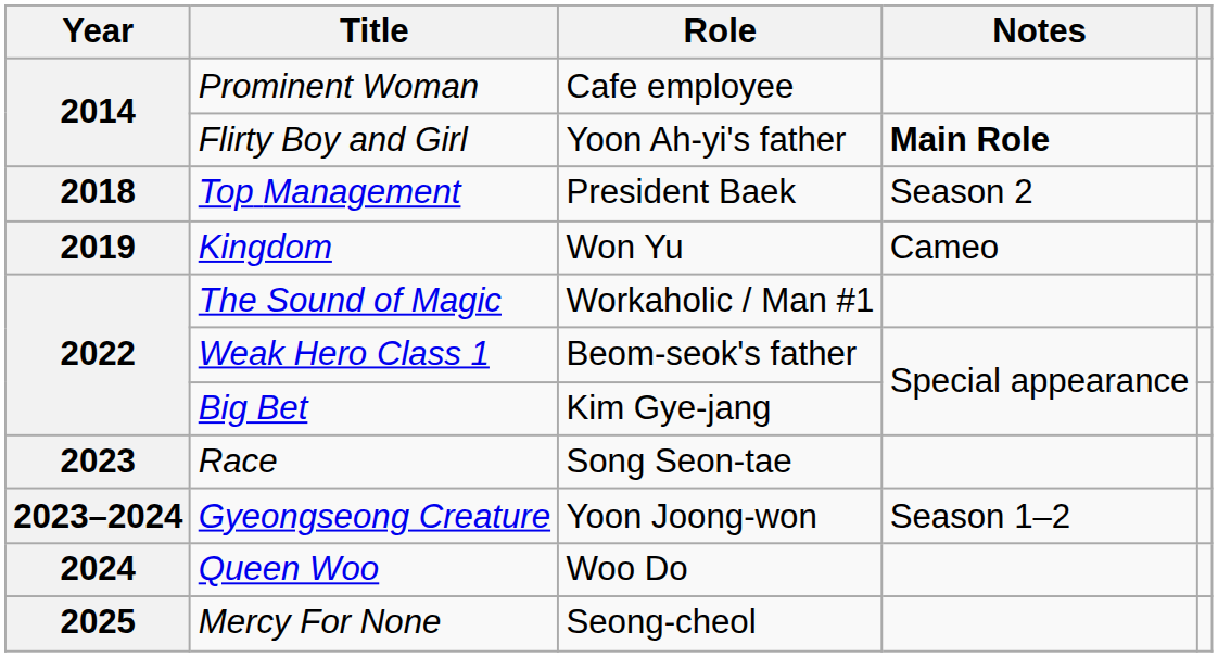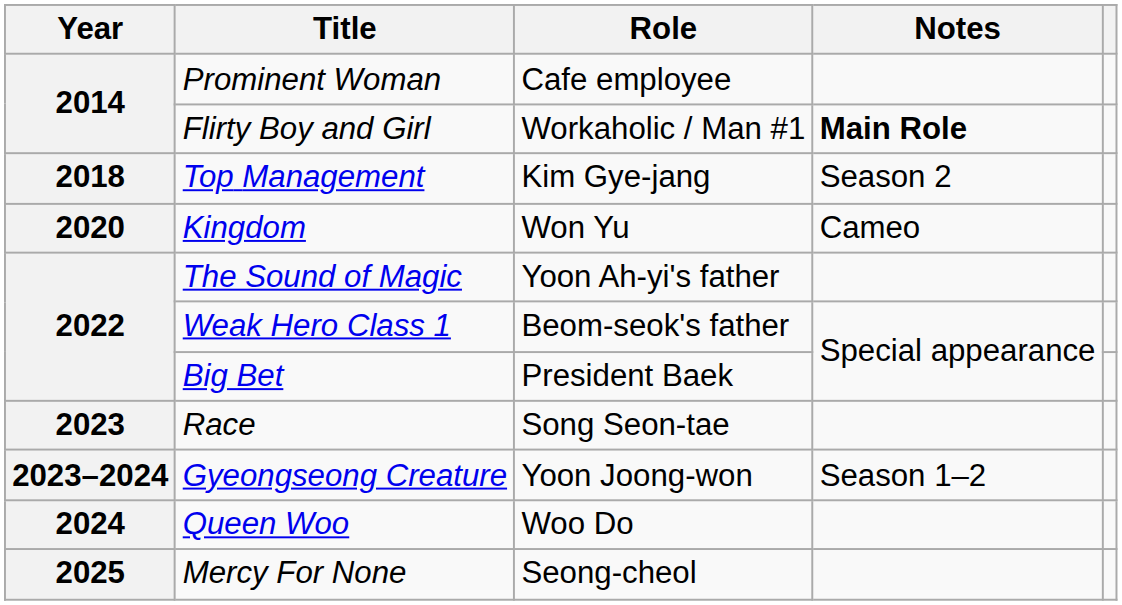 <table class="wikitable plainrowheaders sortable">
 <tr>
 <th scope="col">Year</th>
 <th scope="col">Title</th>
 <th scope="col">Role</th>
 <th scope="col" class="unsortable">Notes</th>
 <th scope="col" class="unsortable"></th>
 </tr>
 <tr>
 <th scope="row" rowspan="2">2014</th>
 <td><em>Prominent Woman</em></td>
 <td>Cafe employee</td>
 <td></td>
 <td style="text-align:center"></td>
 </tr>
 <tr>
 <td><em>Flirty Boy and Girl</em></td>
-<td>Yoon Ah-yi's father</td>
+<td>Workaholic / Man #1</td>
 <td><strong>Main Role</strong></td>
 <td style="text-align:center"></td>
 </tr>
 <tr>
 <th scope="row">2018</th>
 <td><a href='#'><em>Top</em> <em>Management</em></a></td>
-<td>President Baek</td>
+<td>Kim Gye-jang</td>
 <td>Season 2</td>
 <td style="text-align:center"></td>
 </tr>
 <tr>
-<th scope="row">2019</th>
+<th scope="row">2020</th>
 <td><em><a href='#'>Kingdom</a></em></td>
 <td>Won Yu</td>
 <td>Cameo</td>
 <td style="text-align:center"></td>
 </tr>
 <tr>
 <th scope="row" rowspan="3">2022</th>
 <td><em><a href='#'>The Sound of Magic</a></em></td>
-<td>Workaholic / Man #1</td>
+<td>Yoon Ah-yi's father</td>
 <td></td>
 <td style="text-align:center"></td>
 </tr>
 <tr>
 <td><em><a href='#'>Weak Hero Class 1</a></em></td>
 <td>Beom-seok's father</td>
 <td rowspan="2">Special appearance</td>
 <td style="text-align:center"></td>
 </tr>
 <tr>
 <td><a href='#'><em>Big Bet</em></a></td>
-<td>Kim Gye-jang</td>
+<td>President Baek</td>
 <td style="text-align:center"></td>
 </tr>
 <tr>
 <th scope="row">2023</th>
 <td><em>Race</em></td>
 <td>Song Seon-tae</td>
 <td></td>
 <td style="text-align:center"></td>
 </tr>
 <tr>
 <th scope="row">2023–2024</th>
 <td><em><a href='#'>Gyeongseong Creature</a></em></td>
 <td>Yoon Joong-won</td>
 <td>Season 1–2</td>
 <td style="text-align:center"></td>
 </tr>
 <tr>
 <th scope="row">2024</th>
 <td><em><a href='#'>Queen Woo</a></em></td>
 <td>Woo Do</td>
 <td></td>
 <td style="text-align:center"></td>
 </tr>
 <tr>
 <th scope="row">2025</th>
 <td><em>Mercy For None</em></td>
 <td>Seong-cheol</td>
 <td></td>
 <td style="text-align:center"></td>
 </tr>
 </table>
